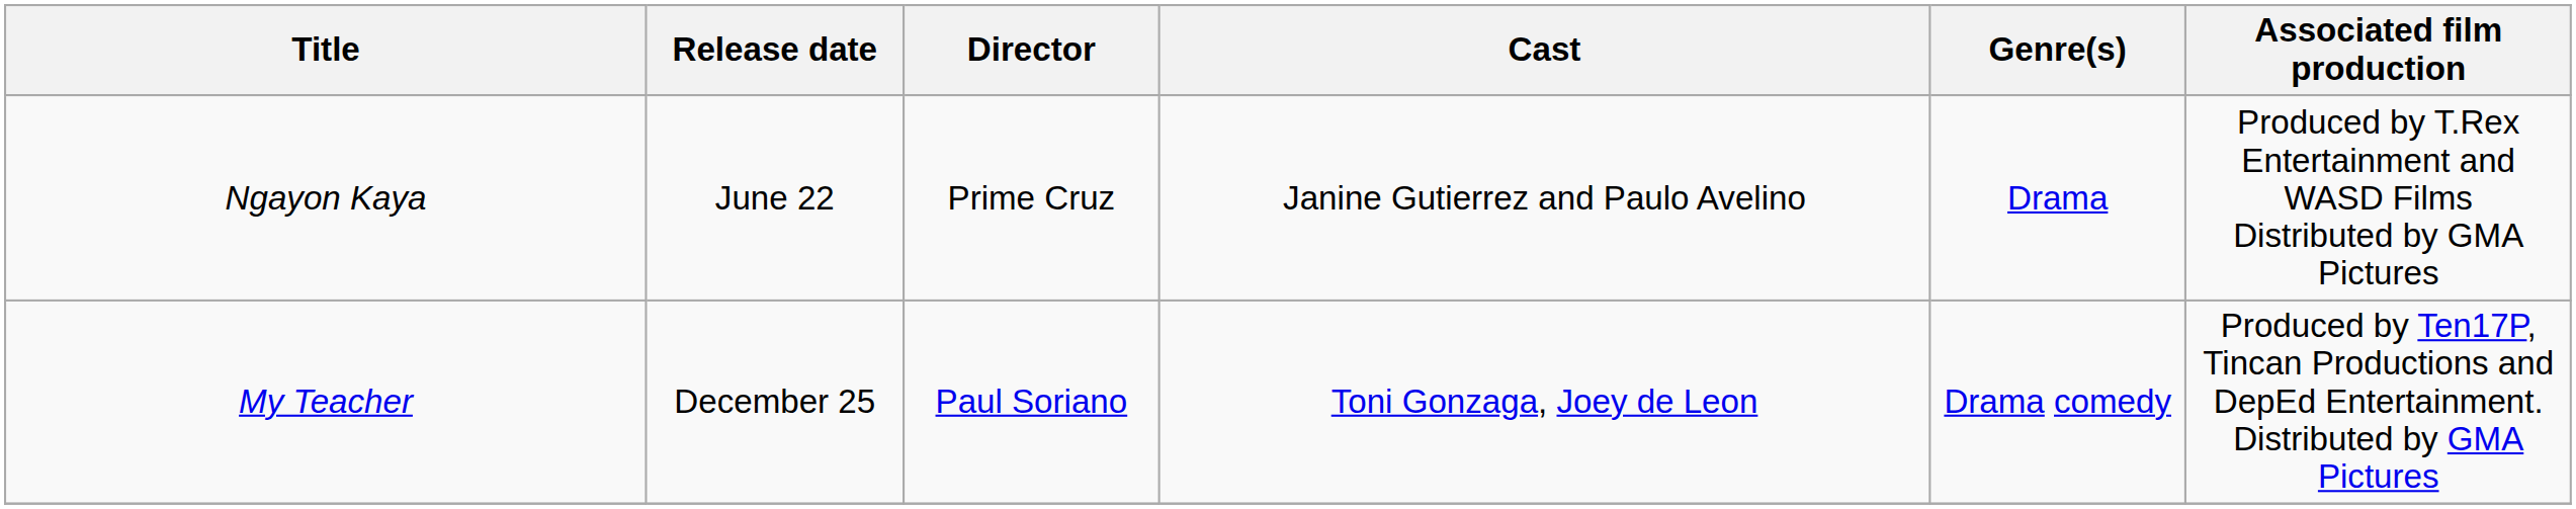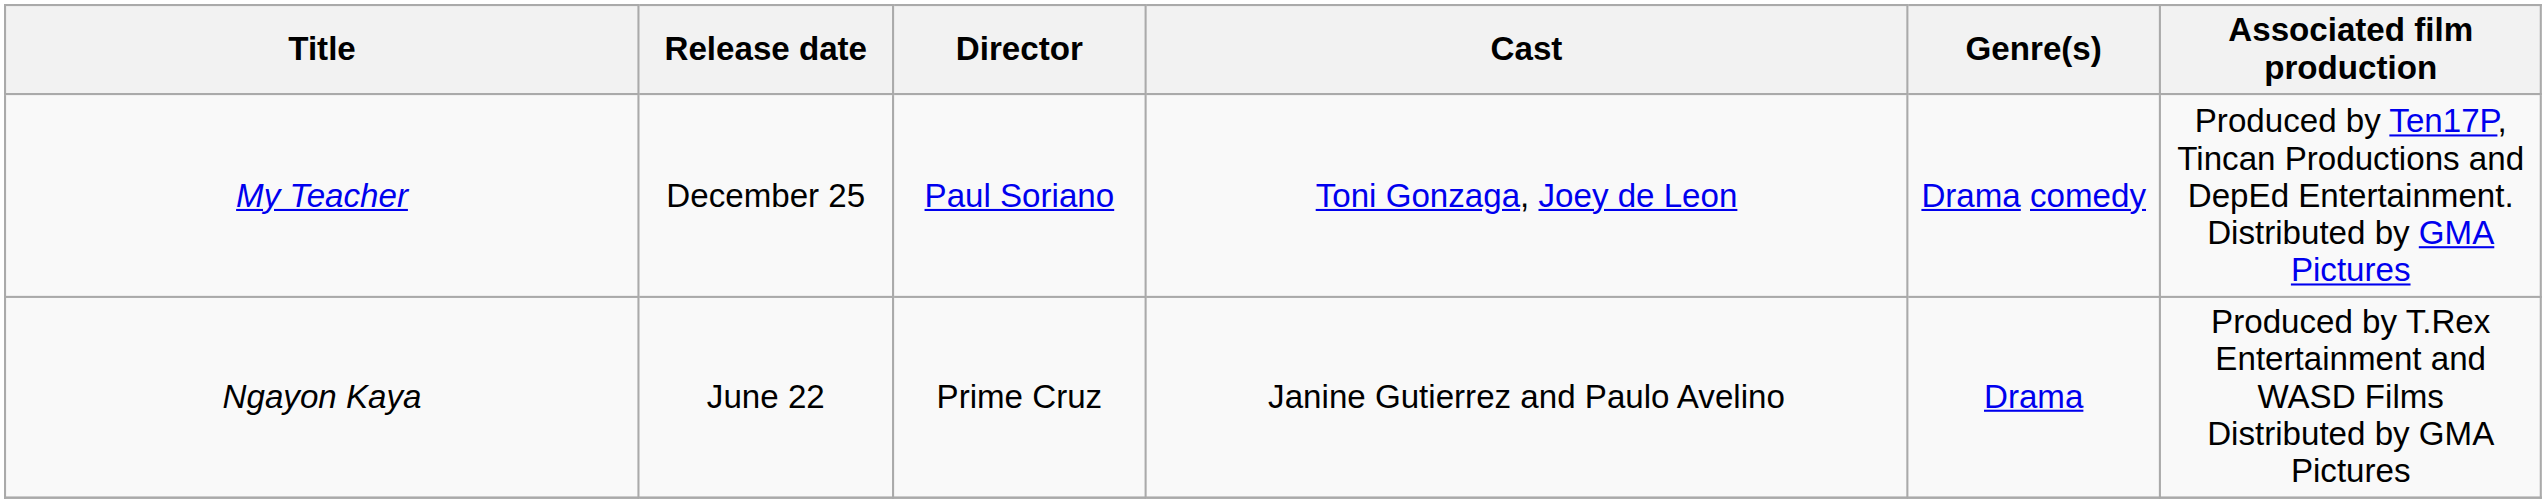 <table class="wikitable" "toccolours sortable" style="width:97%; text-align:center">
 <tr>
 <th style="width:25%;">Title</th>
 <th style="width:10%;">Release date</th>
 <th style="width:10%;">Director</th>
 <th style="width:30%;">Cast</th>
 <th style="width:10%;">Genre(s)</th>
 <th style="width:15%;">Associated film production</th>
 </tr>
 <tr>
+<td><em><a href='#'>My Teacher</a></em></td>
+<td>December 25</td>
+<td><a href='#'>Paul Soriano</a></td>
+<td><a href='#'>Toni Gonzaga</a>, <a href='#'>Joey de Leon</a></td>
+<td><a href='#'>Drama</a> <a href='#'>comedy</a></td>
+<td>Produced by <a href='#'>Ten17P</a>, Tincan Productions and DepEd Entertainment.<br>Distributed by <a href='#'>GMA Pictures</a> </td>
+</tr>
+<tr>
 <td><em>Ngayon Kaya</em></td>
 <td>June 22</td>
 <td>Prime Cruz</td>
 <td>Janine Gutierrez and Paulo Avelino</td>
 <td><a href='#'>Drama</a></td>
 <td>Produced by T.Rex Entertainment and WASD Films<br>Distributed by GMA Pictures </td>
 </tr>
 <tr>
-<td><em><a href='#'>My Teacher</a></em></td>
-<td>December 25</td>
-<td><a href='#'>Paul Soriano</a></td>
-<td><a href='#'>Toni Gonzaga</a>, <a href='#'>Joey de Leon</a></td>
-<td><a href='#'>Drama</a> <a href='#'>comedy</a></td>
-<td>Produced by <a href='#'>Ten17P</a>, Tincan Productions and DepEd Entertainment.<br>Distributed by <a href='#'>GMA Pictures</a> </td>
-</tr>
-<tr>
 </tr>
 </table>
